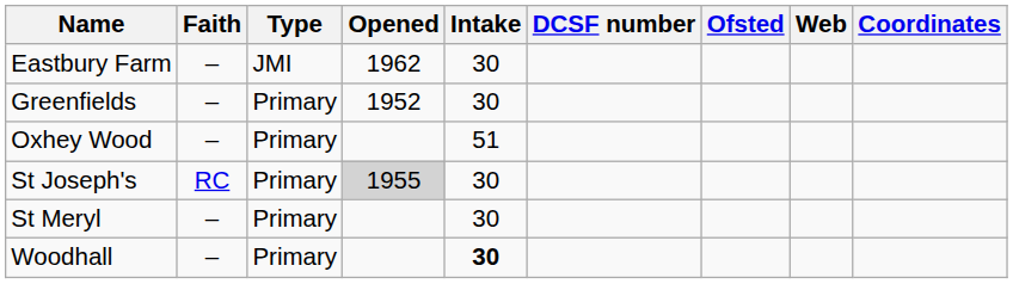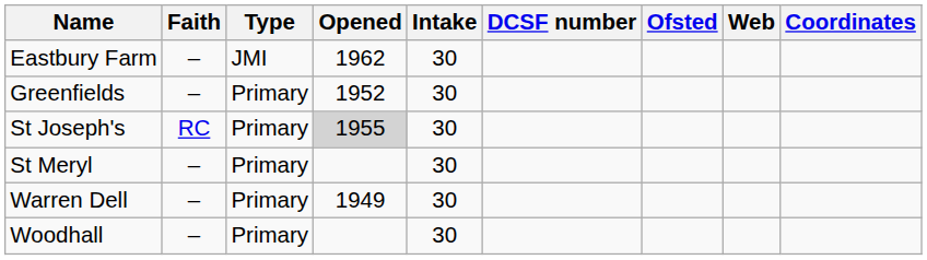 <table class="wikitable" style="text-align:center">
 <tr>
 <th>Name</th>
 <th>Faith</th>
 <th>Type</th>
 <th>Opened</th>
 <th>Intake</th>
 <th><a href='#'>DCSF</a> number</th>
 <th><a href='#'>Ofsted</a></th>
 <th>Web</th>
 <th><a href='#'>Coordinates</a></th>
 </tr>
 <tr>
 <td align="left">Eastbury Farm</td>
 <td>–</td>
 <td align="left">JMI</td>
 <td>1962</td>
 <td>30</td>
 <td></td>
 <td></td>
 <td></td>
 <td></td>
 </tr>
 <tr>
 <td align="left">Greenfields</td>
 <td>–</td>
 <td align="left">Primary</td>
 <td>1952</td>
 <td>30</td>
 <td></td>
 <td></td>
 <td></td>
 <td></td>
 </tr>
 <tr>
-<td align="left">Oxhey Wood</td>
-<td>–</td>
-<td align="left">Primary</td>
-<td></td>
-<td>51</td>
-<td></td>
-<td></td>
-<td></td>
-<td></td>
-</tr>
-<tr>
 <td align="left">St Joseph's</td>
 <td><a href='#'>RC</a></td>
 <td align="left">Primary</td>
 <td style="background: lightgrey;">1955</td>
 <td>30</td>
 <td></td>
 <td></td>
 <td></td>
 <td></td>
 </tr>
 <tr>
 <td align="left">St Meryl</td>
 <td>–</td>
 <td align="left">Primary</td>
 <td></td>
 <td>30</td>
 <td></td>
 <td></td>
 <td></td>
 <td></td>
 </tr>
 <tr>
+<td align="left">Warren Dell</td>
+<td>–</td>
+<td align="left">Primary</td>
+<td>1949</td>
+<td>30</td>
+<td></td>
+<td></td>
+<td></td>
+<td></td>
+</tr>
+<tr>
 <td align="left">Woodhall</td>
 <td>–</td>
 <td align="left">Primary</td>
 <td></td>
-<td><strong>30</strong></td>
+<td>30</td>
 <td></td>
 <td></td>
 <td></td>
 <td></td>
 </tr>
 </table>
